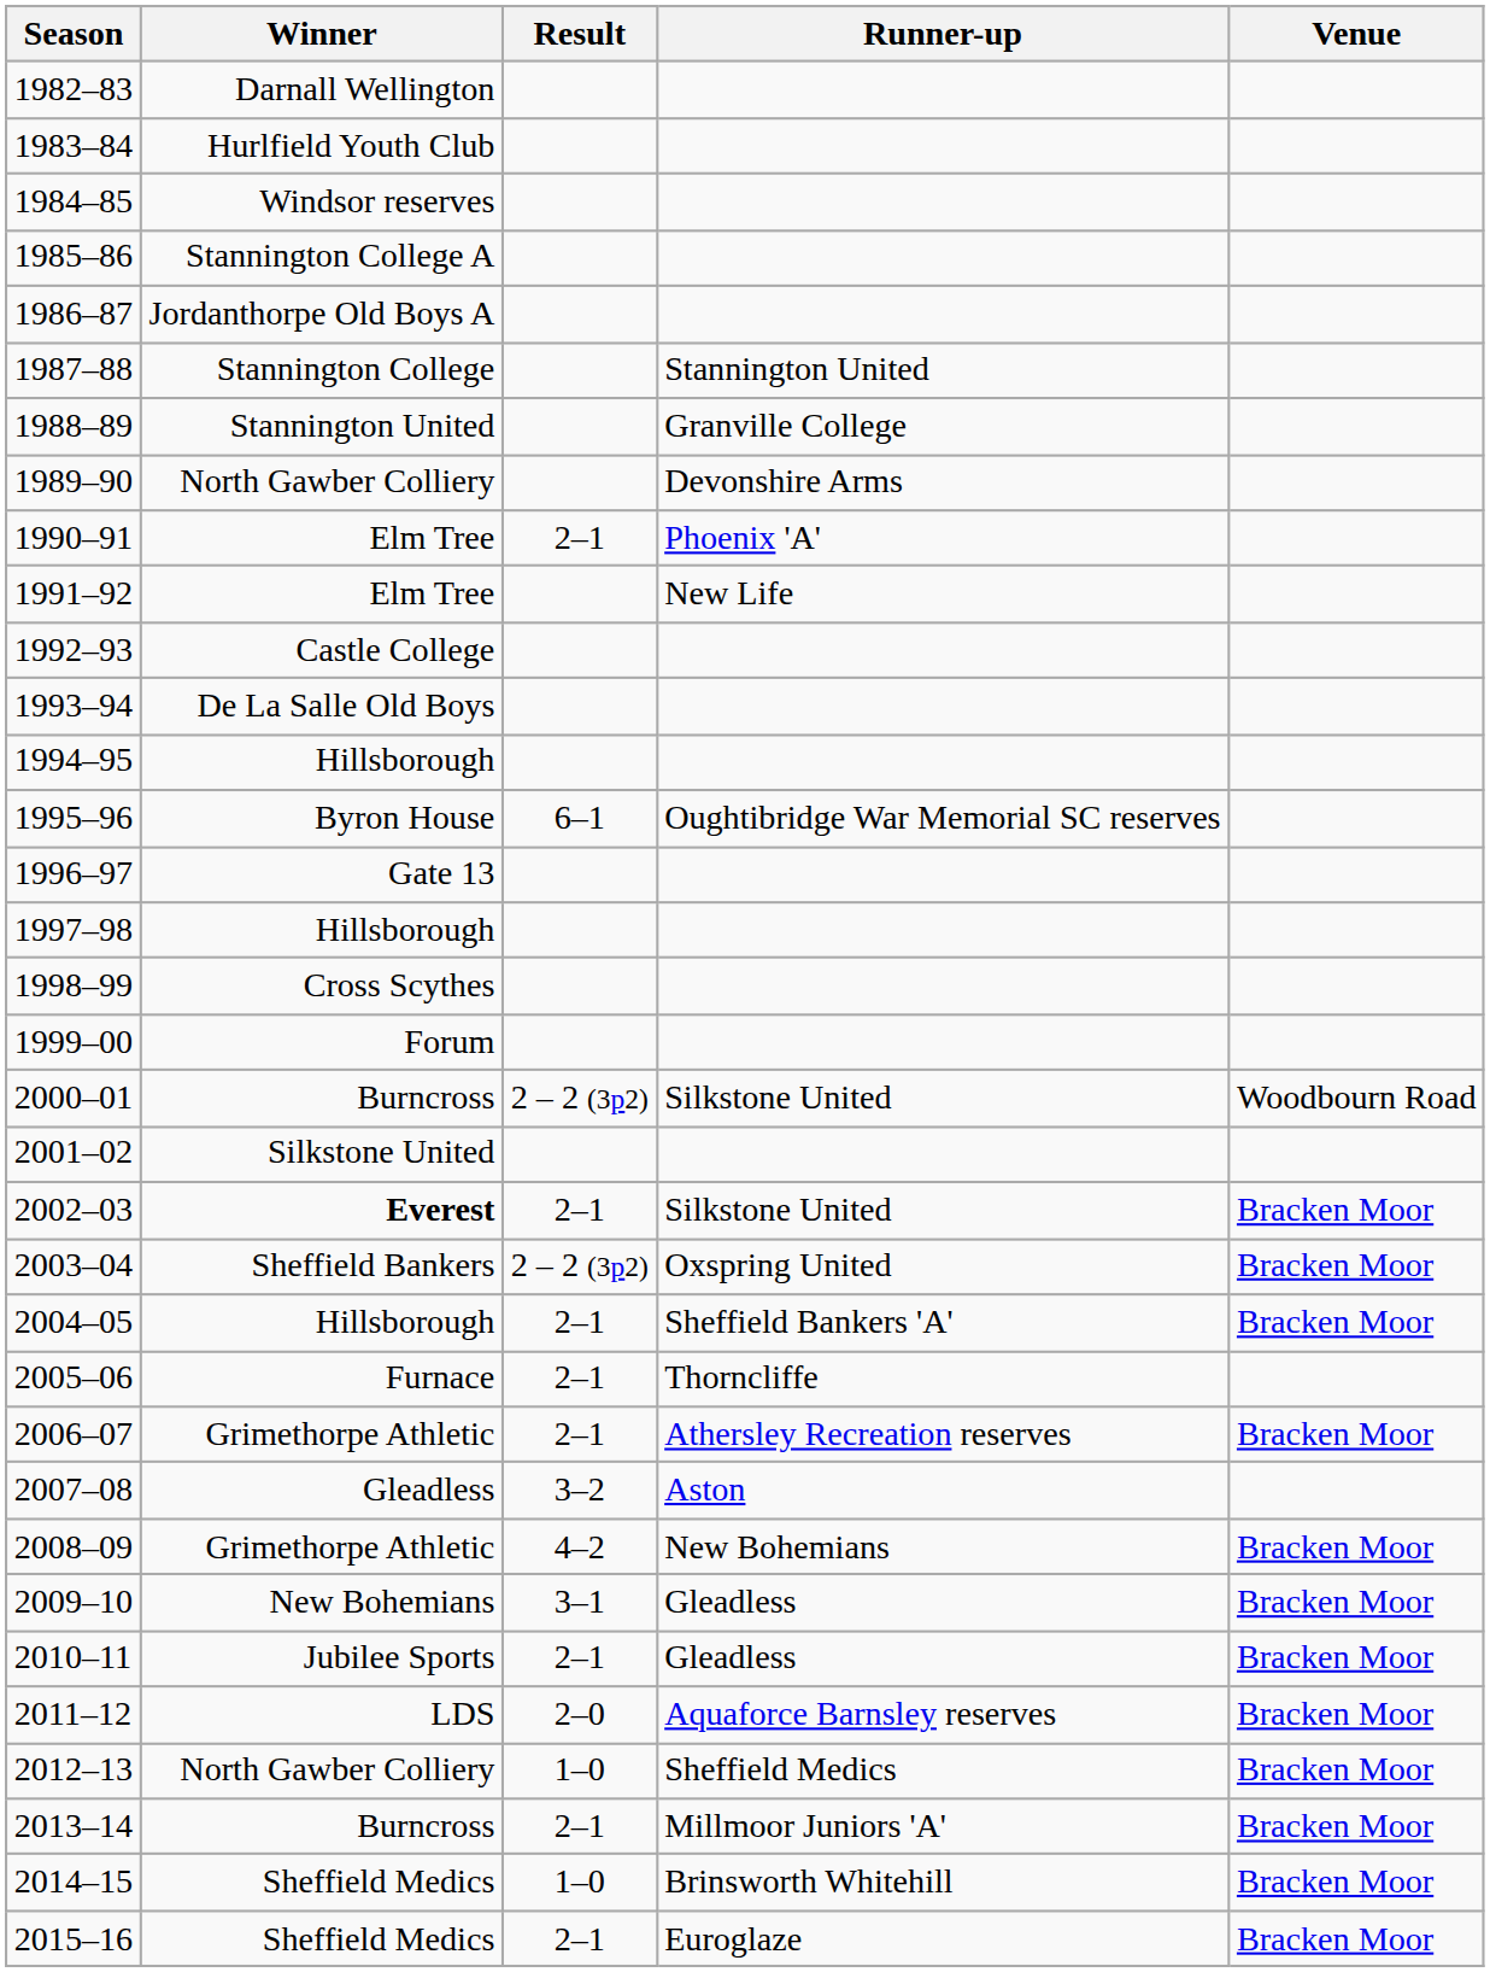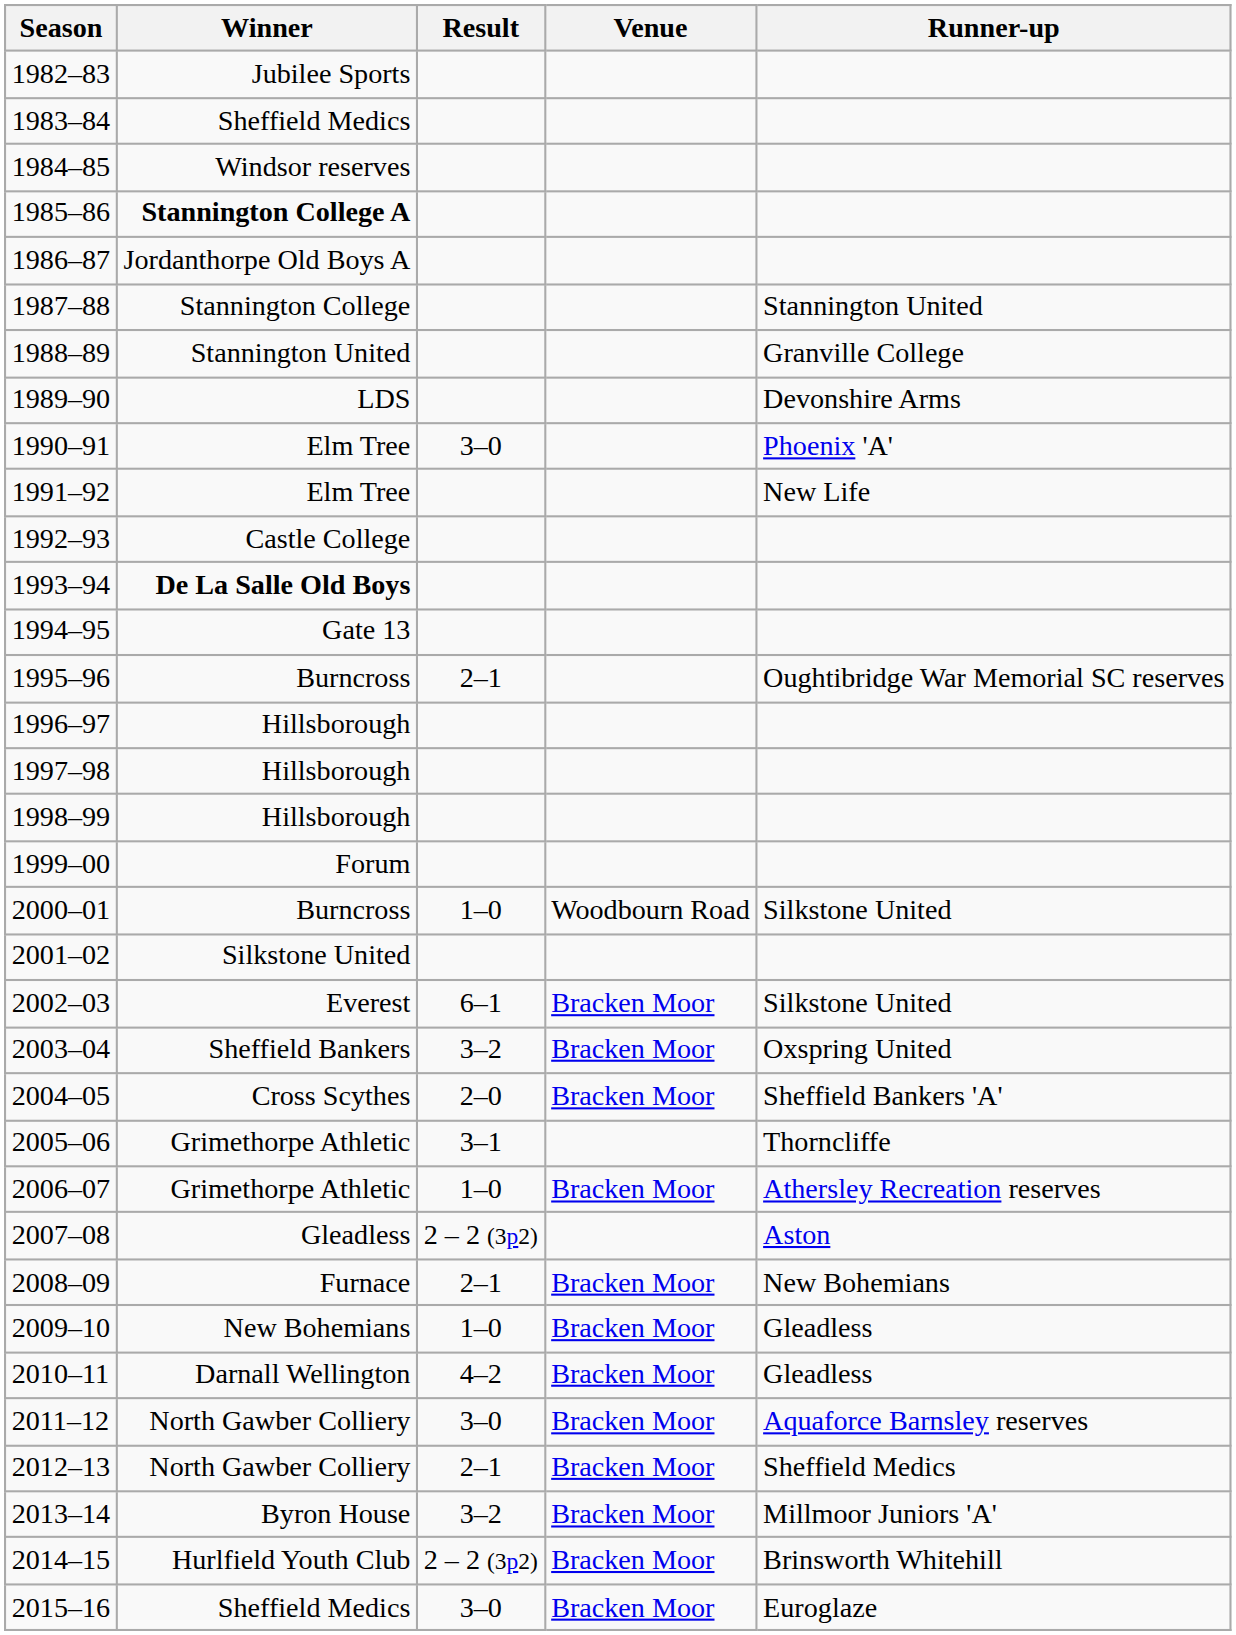 <table class="wikitable" style=font-size:85%>
 <tr>
 <th>Season</th>
 <th>Winner</th>
 <th>Result</th>
+<th>Venue</th>
 <th>Runner-up</th>
-<th>Venue</th>
 </tr>
 <tr>
 <td>1982–83</td>
-<td align="right">Darnall Wellington</td>
+<td align="right">Jubilee Sports</td>
 <td style="text-align:center;"></td>
 <td></td>
 <td></td>
 </tr>
 <tr>
 <td>1983–84</td>
-<td align="right">Hurlfield Youth Club</td>
+<td align="right">Sheffield Medics</td>
 <td style="text-align:center;"></td>
 <td></td>
 <td></td>
 </tr>
 <tr>
 <td>1984–85</td>
 <td align="right">Windsor reserves</td>
 <td style="text-align:center;"></td>
 <td></td>
 <td></td>
 </tr>
 <tr>
 <td>1985–86</td>
-<td align="right">Stannington College A</td>
+<td align="right"><strong>Stannington College A</strong></td>
 <td style="text-align:center;"></td>
 <td></td>
 <td></td>
 </tr>
 <tr>
 <td>1986–87</td>
 <td align="right">Jordanthorpe Old Boys A</td>
 <td style="text-align:center;"></td>
 <td></td>
 <td></td>
 </tr>
 <tr>
 <td>1987–88</td>
 <td align="right">Stannington College</td>
 <td style="text-align:center;"></td>
+<td></td>
 <td>Stannington United</td>
-<td></td>
 </tr>
 <tr>
 <td>1988–89</td>
 <td align="right">Stannington United</td>
 <td style="text-align:center;"></td>
+<td></td>
 <td>Granville College</td>
-<td></td>
 </tr>
 <tr>
 <td>1989–90</td>
-<td align="right">North Gawber Colliery</td>
+<td align="right">LDS</td>
 <td style="text-align:center;"></td>
+<td></td>
 <td>Devonshire Arms</td>
-<td></td>
 </tr>
 <tr>
 <td>1990–91</td>
 <td align="right">Elm Tree</td>
-<td style="text-align:center;">2–1</td>
+<td style="text-align:center;">3–0</td>
+<td></td>
 <td><a href='#'>Phoenix</a> 'A'</td>
-<td></td>
 </tr>
 <tr>
 <td>1991–92</td>
 <td align="right">Elm Tree</td>
 <td style="text-align:center;"></td>
+<td></td>
 <td>New Life</td>
-<td></td>
 </tr>
 <tr>
 <td>1992–93</td>
 <td align="right">Castle College</td>
 <td style="text-align:center;"></td>
 <td></td>
 <td></td>
 </tr>
 <tr>
 <td>1993–94</td>
-<td align="right">De La Salle Old Boys</td>
+<td align="right"><strong>De La Salle Old Boys</strong></td>
 <td style="text-align:center;"></td>
 <td></td>
 <td></td>
 </tr>
 <tr>
 <td>1994–95</td>
-<td align="right">Hillsborough</td>
+<td align="right">Gate 13</td>
 <td style="text-align:center;"></td>
 <td></td>
 <td></td>
 </tr>
 <tr>
 <td>1995–96</td>
-<td align="right">Byron House</td>
-<td style="text-align:center;">6–1</td>
+<td align="right">Burncross</td>
+<td style="text-align:center;">2–1</td>
+<td></td>
 <td>Oughtibridge War Memorial SC reserves</td>
-<td></td>
 </tr>
 <tr>
 <td>1996–97</td>
-<td align="right">Gate 13</td>
+<td align="right">Hillsborough</td>
 <td style="text-align:center;"></td>
 <td></td>
 <td></td>
 </tr>
 <tr>
 <td>1997–98</td>
 <td align="right">Hillsborough</td>
 <td style="text-align:center;"></td>
 <td></td>
 <td></td>
 </tr>
 <tr>
 <td>1998–99</td>
-<td align="right">Cross Scythes</td>
+<td align="right">Hillsborough</td>
 <td style="text-align:center;"></td>
 <td></td>
 <td></td>
 </tr>
 <tr>
 <td>1999–00</td>
 <td align="right">Forum</td>
 <td style="text-align:center;"></td>
 <td></td>
 <td></td>
 </tr>
 <tr>
 <td>2000–01</td>
 <td align="right">Burncross</td>
-<td style="text-align:center;">2 – 2 <small>(3<a href='#'>p</a>2)</small></td>
+<td style="text-align:center;">1–0</td>
+<td>Woodbourn Road</td>
 <td>Silkstone United</td>
-<td>Woodbourn Road</td>
 </tr>
 <tr>
 <td>2001–02</td>
 <td align="right">Silkstone United</td>
 <td style="text-align:center;"></td>
 <td></td>
 <td></td>
 </tr>
 <tr>
 <td>2002–03</td>
-<td align="right"><strong>Everest</strong></td>
-<td style="text-align:center;">2–1</td>
+<td align="right">Everest</td>
+<td style="text-align:center;">6–1</td>
+<td><a href='#'>Bracken Moor</a></td>
 <td>Silkstone United</td>
-<td><a href='#'>Bracken Moor</a></td>
 </tr>
 <tr>
 <td>2003–04</td>
 <td align="right">Sheffield Bankers</td>
-<td style="text-align:center;">2 – 2 <small>(3<a href='#'>p</a>2)</small></td>
+<td style="text-align:center;">3–2</td>
+<td><a href='#'>Bracken Moor</a></td>
 <td>Oxspring United</td>
-<td><a href='#'>Bracken Moor</a></td>
 </tr>
 <tr>
 <td>2004–05</td>
-<td align="right">Hillsborough</td>
-<td style="text-align:center;">2–1</td>
+<td align="right">Cross Scythes</td>
+<td style="text-align:center;">2–0</td>
+<td><a href='#'>Bracken Moor</a></td>
 <td>Sheffield Bankers 'A'</td>
-<td><a href='#'>Bracken Moor</a></td>
 </tr>
 <tr>
 <td>2005–06</td>
-<td align="right">Furnace</td>
-<td style="text-align:center;">2–1</td>
+<td align="right">Grimethorpe Athletic</td>
+<td style="text-align:center;">3–1</td>
+<td></td>
 <td>Thorncliffe</td>
-<td></td>
 </tr>
 <tr>
 <td>2006–07</td>
 <td align="right">Grimethorpe Athletic</td>
-<td style="text-align:center;">2–1</td>
+<td style="text-align:center;">1–0</td>
+<td><a href='#'>Bracken Moor</a></td>
 <td><a href='#'>Athersley Recreation</a> reserves</td>
-<td><a href='#'>Bracken Moor</a></td>
 </tr>
 <tr>
 <td>2007–08</td>
 <td align="right">Gleadless</td>
-<td style="text-align:center;">3–2</td>
+<td style="text-align:center;">2 – 2 <small>(3<a href='#'>p</a>2)</small></td>
+<td></td>
 <td><a href='#'>Aston</a></td>
-<td></td>
 </tr>
 <tr>
 <td>2008–09</td>
-<td align="right">Grimethorpe Athletic</td>
-<td style="text-align:center;">4–2</td>
+<td align="right">Furnace</td>
+<td style="text-align:center;">2–1</td>
+<td><a href='#'>Bracken Moor</a></td>
 <td>New Bohemians</td>
-<td><a href='#'>Bracken Moor</a></td>
 </tr>
 <tr>
 <td>2009–10</td>
 <td align="right">New Bohemians</td>
-<td style="text-align:center;">3–1</td>
+<td style="text-align:center;">1–0</td>
+<td><a href='#'>Bracken Moor</a></td>
 <td>Gleadless</td>
-<td><a href='#'>Bracken Moor</a></td>
 </tr>
 <tr>
 <td>2010–11</td>
-<td align="right">Jubilee Sports</td>
-<td style="text-align:center;">2–1</td>
+<td align="right">Darnall Wellington</td>
+<td style="text-align:center;">4–2</td>
+<td><a href='#'>Bracken Moor</a></td>
 <td>Gleadless</td>
-<td><a href='#'>Bracken Moor</a></td>
 </tr>
 <tr>
 <td>2011–12</td>
-<td align="right">LDS</td>
-<td style="text-align:center;">2–0</td>
+<td align="right">North Gawber Colliery</td>
+<td style="text-align:center;">3–0</td>
+<td><a href='#'>Bracken Moor</a></td>
 <td><a href='#'>Aquaforce Barnsley</a> reserves</td>
-<td><a href='#'>Bracken Moor</a></td>
 </tr>
 <tr>
 <td>2012–13</td>
 <td align="right">North Gawber Colliery</td>
-<td style="text-align:center;">1–0</td>
+<td style="text-align:center;">2–1</td>
+<td><a href='#'>Bracken Moor</a></td>
 <td>Sheffield Medics</td>
-<td><a href='#'>Bracken Moor</a></td>
 </tr>
 <tr>
 <td>2013–14</td>
-<td align="right">Burncross</td>
-<td style="text-align:center;">2–1</td>
+<td align="right">Byron House</td>
+<td style="text-align:center;">3–2</td>
+<td><a href='#'>Bracken Moor</a></td>
 <td>Millmoor Juniors 'A'</td>
-<td><a href='#'>Bracken Moor</a></td>
 </tr>
 <tr>
 <td>2014–15</td>
-<td align="right">Sheffield Medics</td>
-<td style="text-align:center;">1–0</td>
+<td align="right">Hurlfield Youth Club</td>
+<td style="text-align:center;">2 – 2 <small>(3<a href='#'>p</a>2)</small></td>
+<td><a href='#'>Bracken Moor</a></td>
 <td>Brinsworth Whitehill</td>
-<td><a href='#'>Bracken Moor</a></td>
 </tr>
 <tr>
 <td>2015–16</td>
 <td align="right">Sheffield Medics</td>
-<td style="text-align:center;">2–1</td>
+<td style="text-align:center;">3–0</td>
+<td><a href='#'>Bracken Moor</a></td>
 <td>Euroglaze</td>
-<td><a href='#'>Bracken Moor</a></td>
 </tr>
 </table>
